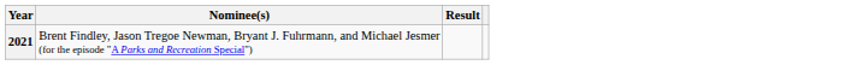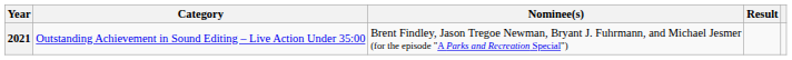 <table class="wikitable plainrowheaders">
 <tr>
 <th scope="col">Year</th>
+<th scope="col">Category</th>
 <th scope="col">Nominee(s)</th>
 <th scope="col">Result</th>
 <th scope="col"></th>
 </tr>
 <tr>
 <th scope="row">2021</th>
+<td><a href='#'>Outstanding Achievement in Sound Editing – Live Action Under 35:00</a></td>
 <td>Brent Findley, Jason Tregoe Newman, Bryant J. Fuhrmann, and Michael Jesmer<br><small>(for the episode "<a href='#'>A <em>Parks and Recreation</em> Special</a>")</small></td>
 <td></td>
 <td style="text-align:center;"></td>
 </tr>
 </table>
